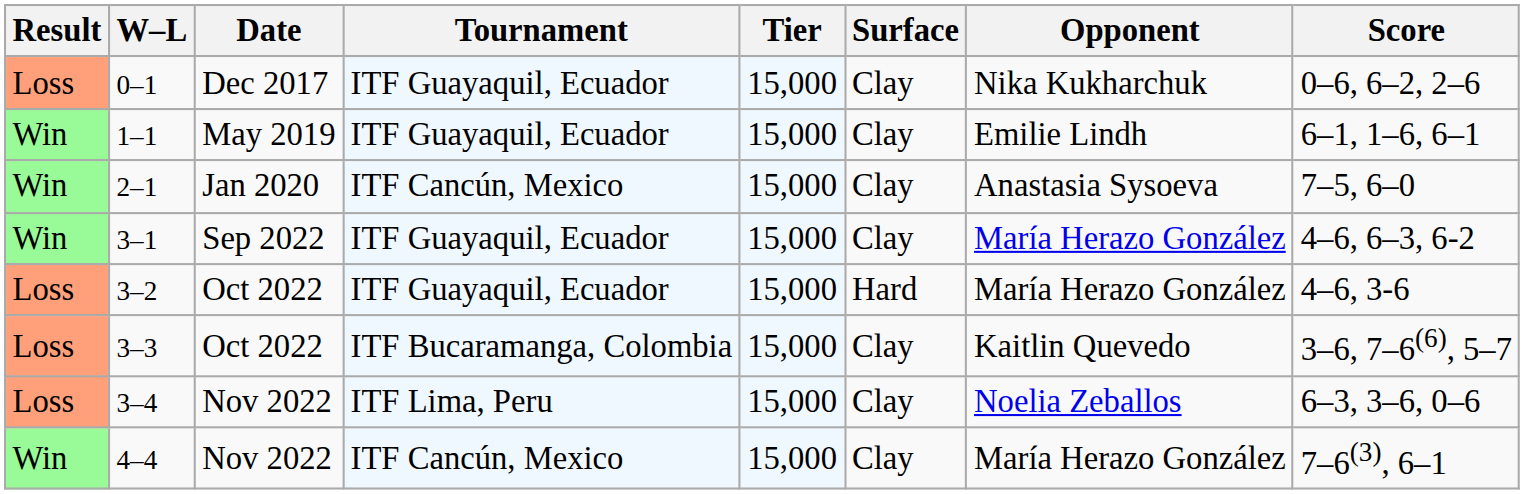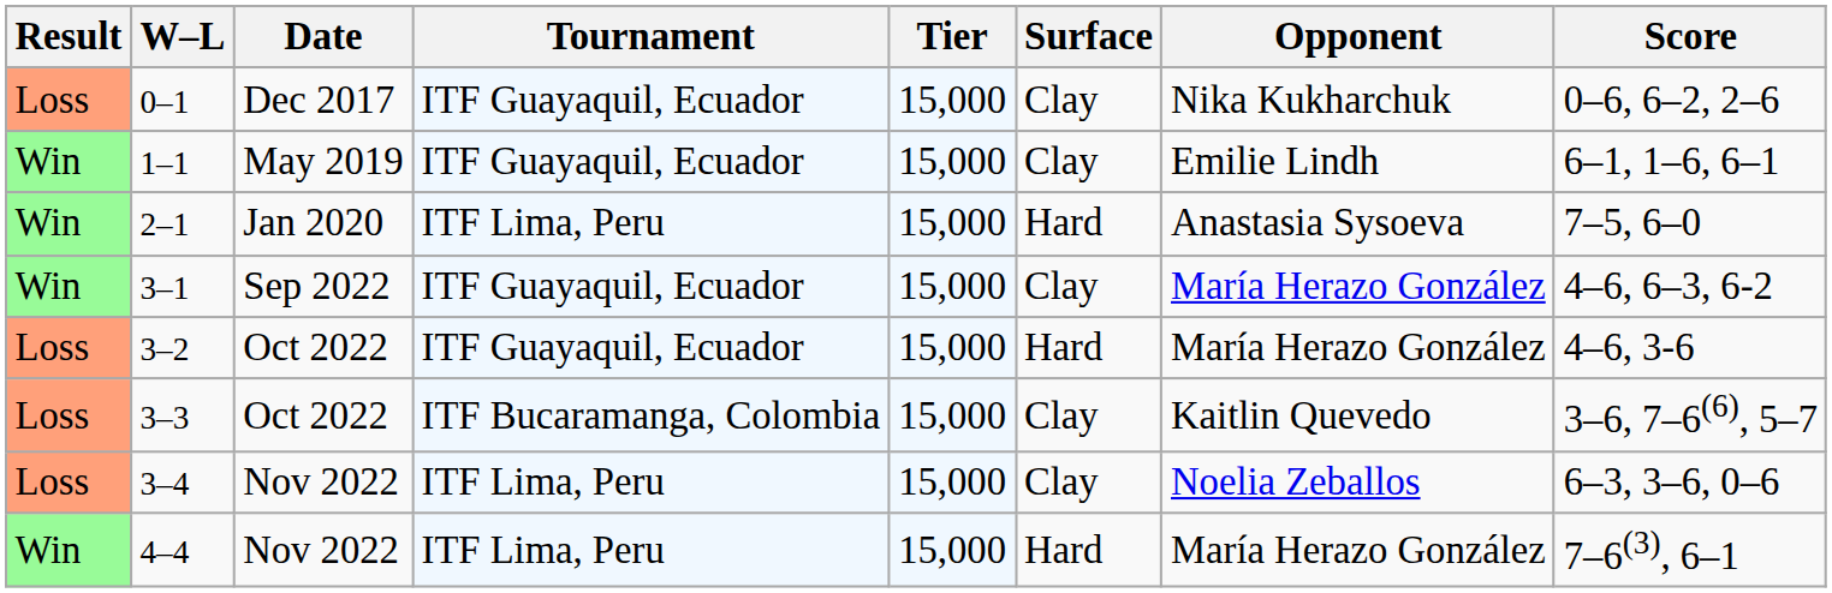 <table class="sortable wikitable">
 <tr>
 <th>Result</th>
 <th class="unsortable">W–L</th>
 <th>Date</th>
 <th>Tournament</th>
 <th>Tier</th>
 <th>Surface</th>
 <th>Opponent</th>
 <th class="unsortable">Score</th>
 </tr>
 <tr>
 <td bgcolor=ffa07a>Loss</td>
 <td><small>0–1</small></td>
 <td>Dec 2017</td>
 <td bgcolor=#f0f8ff>ITF Guayaquil, Ecuador</td>
 <td bgcolor=#f0f8ff>15,000</td>
 <td>Clay</td>
 <td> Nika Kukharchuk</td>
 <td>0–6, 6–2, 2–6</td>
 </tr>
 <tr>
 <td bgcolor=98FB98>Win</td>
 <td><small>1–1</small></td>
 <td>May 2019</td>
 <td bgcolor=#f0f8ff>ITF Guayaquil, Ecuador</td>
 <td bgcolor=#f0f8ff>15,000</td>
 <td>Clay</td>
 <td> Emilie Lindh</td>
 <td>6–1, 1–6, 6–1</td>
 </tr>
 <tr>
 <td bgcolor=98FB98>Win</td>
 <td><small>2–1</small></td>
 <td>Jan 2020</td>
-<td bgcolor=#f0f8ff>ITF Cancún, Mexico</td>
+<td bgcolor=#f0f8ff>ITF Lima, Peru</td>
 <td bgcolor=#f0f8ff>15,000</td>
-<td>Clay</td>
+<td>Hard</td>
 <td> Anastasia Sysoeva</td>
 <td>7–5, 6–0</td>
 </tr>
 <tr>
 <td bgcolor=98FB98>Win</td>
 <td><small>3–1</small></td>
 <td>Sep 2022</td>
 <td bgcolor=#f0f8ff>ITF Guayaquil, Ecuador</td>
 <td bgcolor=#f0f8ff>15,000</td>
 <td>Clay</td>
 <td> <a href='#'>María Herazo González</a></td>
 <td>4–6, 6–3, 6-2</td>
 </tr>
 <tr>
 <td bgcolor=ffa07a>Loss</td>
 <td><small>3–2</small></td>
 <td>Oct 2022</td>
 <td bgcolor=#f0f8ff>ITF Guayaquil, Ecuador</td>
 <td bgcolor=#f0f8ff>15,000</td>
 <td>Hard</td>
 <td> María Herazo González</td>
 <td>4–6, 3-6</td>
 </tr>
 <tr>
 <td bgcolor=ffa07a>Loss</td>
 <td><small>3–3</small></td>
 <td>Oct 2022</td>
 <td bgcolor=#f0f8ff>ITF Bucaramanga, Colombia</td>
 <td bgcolor=#f0f8ff>15,000</td>
 <td>Clay</td>
 <td> Kaitlin Quevedo</td>
 <td>3–6, 7–6<sup>(6)</sup>, 5–7</td>
 </tr>
 <tr>
 <td bgcolor=ffa07a>Loss</td>
 <td><small>3–4</small></td>
 <td>Nov 2022</td>
 <td bgcolor=#f0f8ff>ITF Lima, Peru</td>
 <td bgcolor=#f0f8ff>15,000</td>
 <td>Clay</td>
 <td> <a href='#'>Noelia Zeballos</a></td>
 <td>6–3, 3–6, 0–6</td>
 </tr>
 <tr>
 <td bgcolor=98FB98>Win</td>
 <td><small>4–4</small></td>
 <td>Nov 2022</td>
-<td bgcolor=#f0f8ff>ITF Cancún, Mexico</td>
+<td bgcolor=#f0f8ff>ITF Lima, Peru</td>
 <td bgcolor=#f0f8ff>15,000</td>
-<td>Clay</td>
+<td>Hard</td>
 <td> María Herazo González</td>
 <td>7–6<sup>(3)</sup>, 6–1</td>
 </tr>
 </table>
